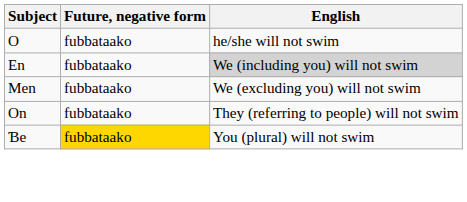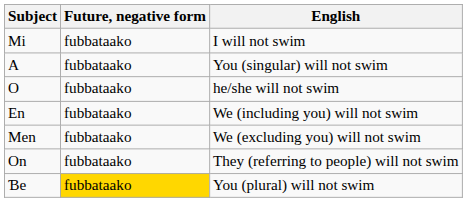 <table class="wikitable">
 <tr>
 <th>Subject</th>
 <th>Future, negative form</th>
 <th>English</th>
+</tr>
+<tr>
+<td>Mi</td>
+<td>fubbataako</td>
+<td>I will not swim</td>
+</tr>
+<tr>
+<td>A</td>
+<td>fubbataako</td>
+<td>You (singular) will not swim</td>
 </tr>
 <tr>
 <td>O</td>
 <td>fubbataako</td>
 <td>he/she will not swim</td>
 </tr>
 <tr>
 <td>En</td>
 <td>fubbataako</td>
-<td style="background: lightgrey;">We (including you) will not swim</td>
+<td>We (including you) will not swim</td>
 </tr>
 <tr>
 <td>Men</td>
 <td>fubbataako</td>
 <td>We (excluding you) will not swim</td>
 </tr>
 <tr>
 <td>On</td>
 <td>fubbataako</td>
 <td>They (referring to people) will not swim</td>
 </tr>
 <tr>
 <td>Ɓe</td>
 <td style="background: gold;">fubbataako</td>
 <td>You (plural) will not swim</td>
 </tr>
 </table>
